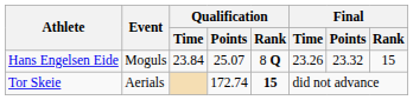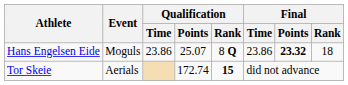 <table class="wikitable" style="font-size:90%">
 <tr>
 <th rowspan="2">Athlete</th>
 <th rowspan="2">Event</th>
 <th colspan="3">Qualification</th>
 <th colspan="3">Final</th>
 </tr>
 <tr>
 <th>Time</th>
 <th>Points</th>
 <th>Rank</th>
 <th>Time</th>
 <th>Points</th>
 <th>Rank</th>
 </tr>
 <tr>
 <td><a href='#'>Hans Engelsen Eide</a></td>
 <td>Moguls</td>
-<td align="center">23.84</td>
+<td align="center">23.86</td>
 <td align="center">25.07</td>
 <td align="center">8 <strong>Q</strong></td>
-<td align="center">23.26</td>
-<td align="center">23.32</td>
-<td align="center">15</td>
+<td align="center">23.86</td>
+<td align="center"><strong>23.32</strong></td>
+<td align="center">18</td>
 </tr>
 <tr>
 <td><a href='#'>Tor Skeie</a></td>
 <td>Aerials</td>
 <td bgcolor="wheat"></td>
 <td align="center">172.74</td>
 <td align="center"><strong>15</strong></td>
 <td colspan="3">did not advance</td>
 </tr>
 </table>
